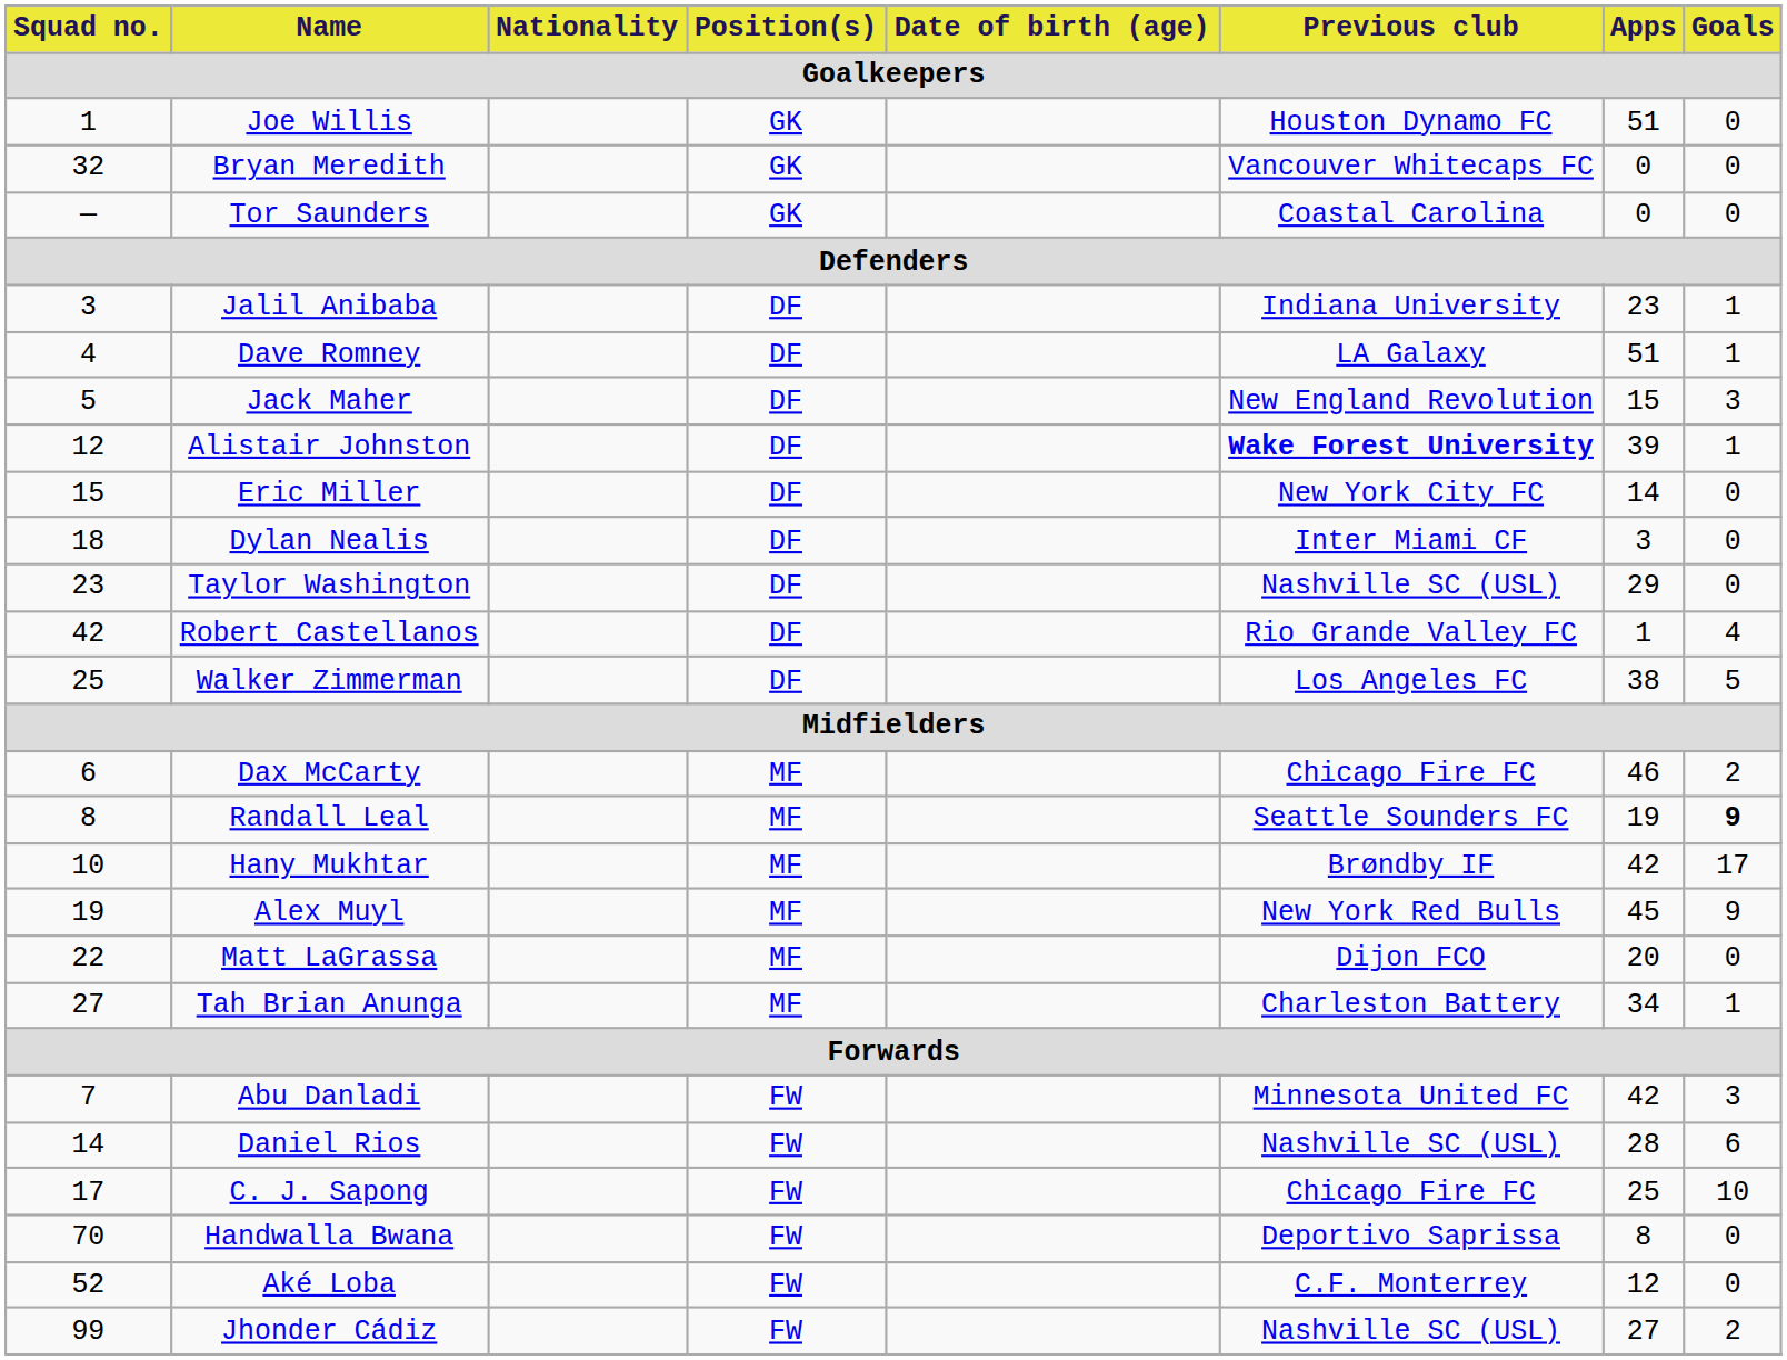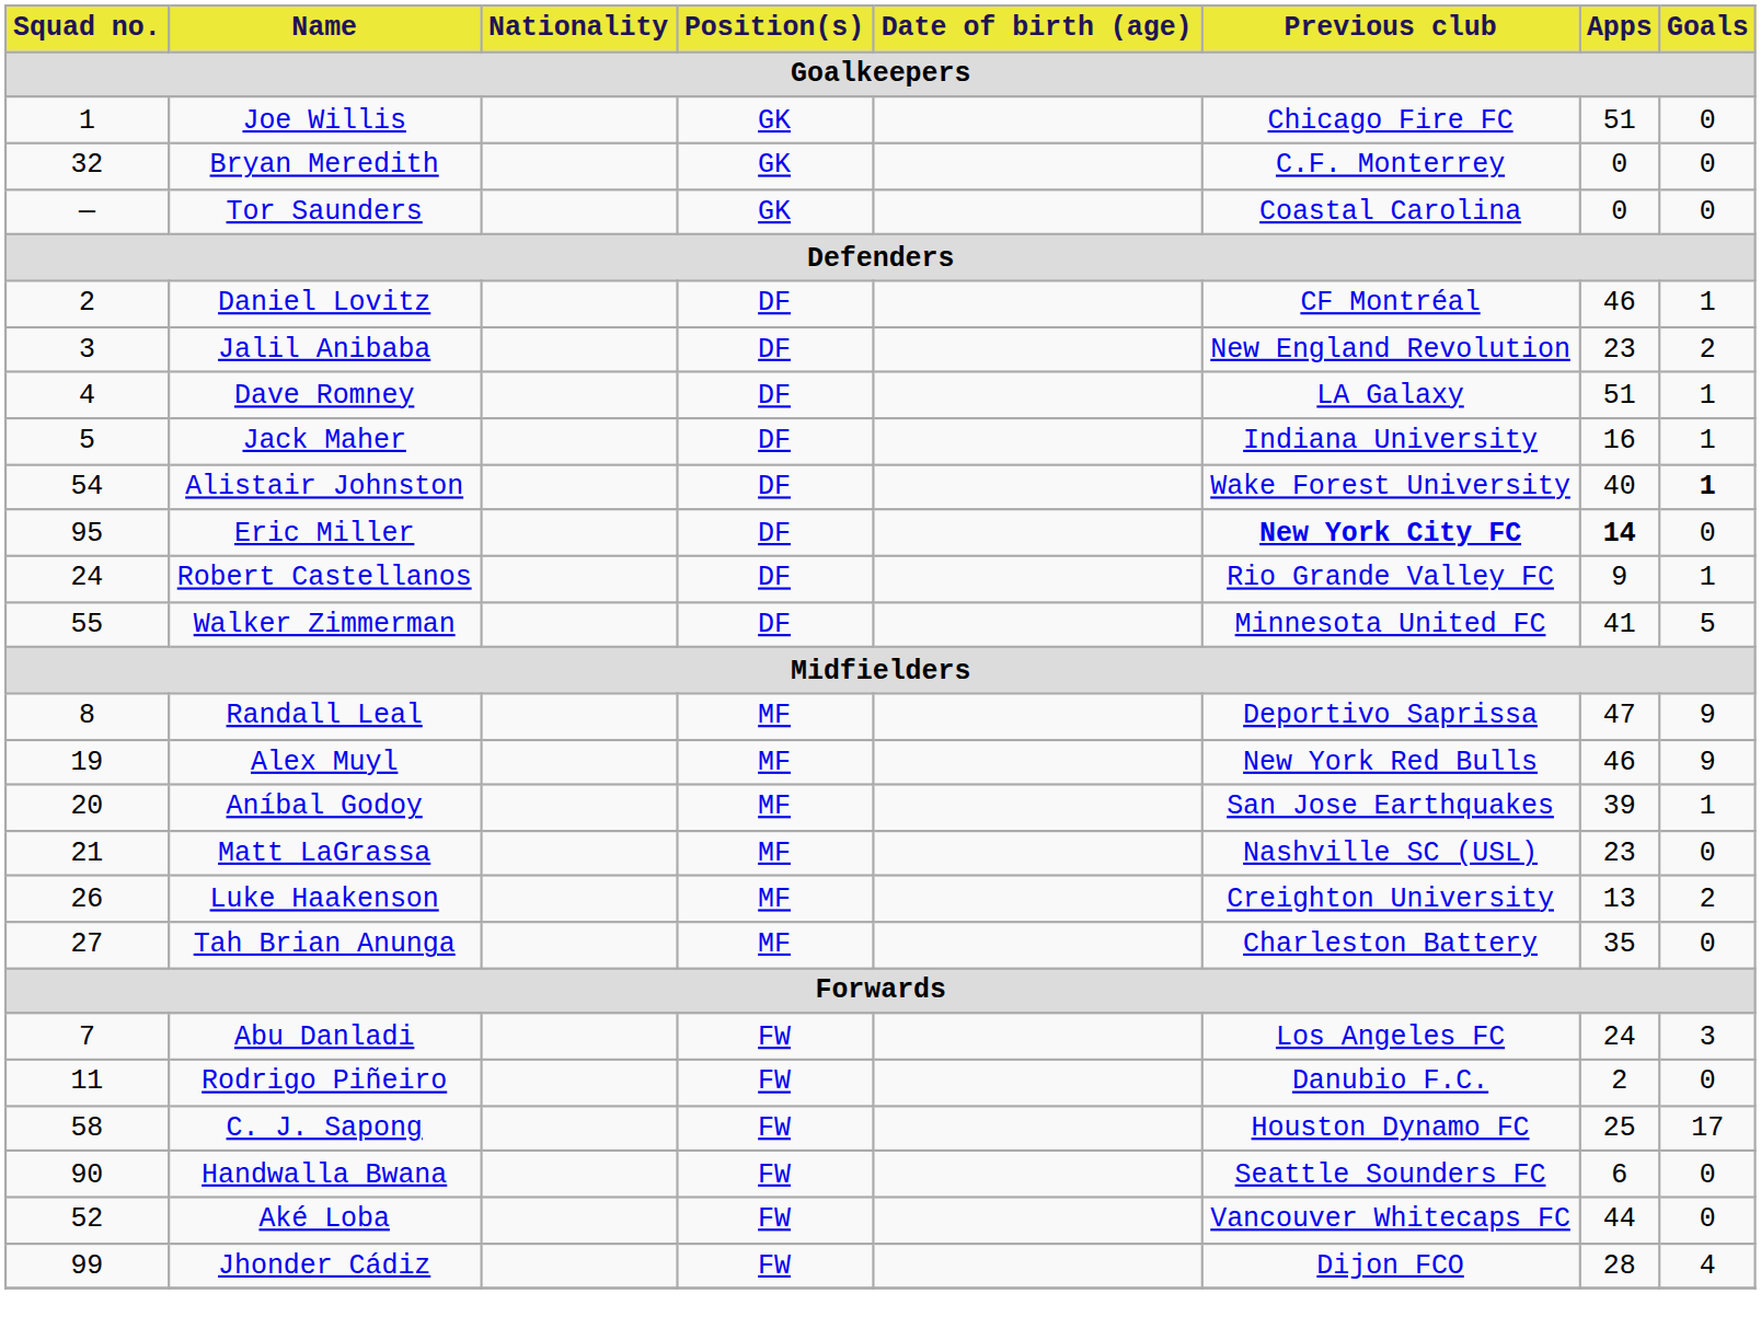 <table class="wikitable" style="text-align:center; font-size:90%; width:85%;">
 <tr>
 <th style="background:#EDE939; color:#201357; text-align:center;">Squad no.</th>
 <th style="background:#EDE939; color:#201357; text-align:center;">Name</th>
 <th style="background:#EDE939; color:#201357; text-align:center;">Nationality</th>
 <th style="background:#EDE939; color:#201357; text-align:center;">Position(s)</th>
 <th style="background:#EDE939; color:#201357; text-align:center;">Date of birth (age)</th>
 <th style="background:#EDE939; color:#201357; text-align:center;">Previous club</th>
 <th style="background:#EDE939; color:#201357; text-align:center;">Apps</th>
 <th style="background:#EDE939; color:#201357; text-align:center;">Goals</th>
 </tr>
 <tr>
 <th colspan="8" style="background:#dcdcdc; text-align:center;">Goalkeepers</th>
 </tr>
 <tr>
 <td>1</td>
 <td><a href='#'>Joe Willis</a></td>
 <td></td>
 <td><a href='#'>GK</a></td>
 <td></td>
-<td> <a href='#'>Houston Dynamo FC</a></td>
+<td> <a href='#'>Chicago Fire FC</a></td>
 <td>51</td>
 <td>0</td>
 </tr>
 <tr>
 <td>32</td>
 <td><a href='#'>Bryan Meredith</a></td>
 <td></td>
 <td><a href='#'>GK</a></td>
 <td></td>
-<td> <a href='#'>Vancouver Whitecaps FC</a></td>
+<td> <a href='#'>C.F. Monterrey</a></td>
 <td>0</td>
 <td>0</td>
 </tr>
 <tr>
 <td>—</td>
 <td><a href='#'>Tor Saunders</a></td>
 <td></td>
 <td><a href='#'>GK</a></td>
 <td></td>
 <td> <a href='#'>Coastal Carolina</a></td>
 <td>0</td>
 <td>0</td>
 </tr>
 <tr>
 <th colspan="8" style="background:#dcdcdc; text-align:center;">Defenders</th>
 </tr>
 <tr>
+<td>2</td>
+<td><a href='#'>Daniel Lovitz</a></td>
+<td></td>
+<td><a href='#'>DF</a></td>
+<td></td>
+<td> <a href='#'>CF Montréal</a></td>
+<td>46</td>
+<td>1</td>
+</tr>
+<tr>
 <td>3</td>
 <td><a href='#'>Jalil Anibaba</a></td>
 <td></td>
 <td><a href='#'>DF</a></td>
 <td></td>
-<td> <a href='#'>Indiana University</a></td>
+<td> <a href='#'>New England Revolution</a></td>
 <td>23</td>
-<td>1</td>
+<td>2</td>
 </tr>
 <tr>
 <td>4</td>
 <td><a href='#'>Dave Romney</a></td>
 <td></td>
 <td><a href='#'>DF</a></td>
 <td></td>
 <td> <a href='#'>LA Galaxy</a></td>
 <td>51</td>
 <td>1</td>
 </tr>
 <tr>
 <td>5</td>
 <td><a href='#'>Jack Maher</a> </td>
 <td></td>
 <td><a href='#'>DF</a></td>
 <td></td>
-<td> <a href='#'>New England Revolution</a></td>
-<td>15</td>
-<td>3</td>
+<td> <a href='#'>Indiana University</a></td>
+<td>16</td>
+<td>1</td>
 </tr>
 <tr>
-<td>12</td>
+<td>54</td>
 <td><a href='#'>Alistair Johnston</a></td>
 <td></td>
 <td><a href='#'>DF</a></td>
 <td></td>
-<td><strong> <a href='#'>Wake Forest University</a></strong></td>
-<td>39</td>
-<td>1</td>
+<td> <a href='#'>Wake Forest University</a></td>
+<td>40</td>
+<td><strong>1</strong></td>
 </tr>
 <tr>
-<td>15</td>
+<td>95</td>
 <td><a href='#'>Eric Miller</a></td>
 <td></td>
 <td><a href='#'>DF</a></td>
 <td></td>
-<td> <a href='#'>New York City FC</a></td>
-<td>14</td>
+<td><strong> <a href='#'>New York City FC</a></strong></td>
+<td><strong>14</strong></td>
 <td>0</td>
 </tr>
 <tr>
-<td>18</td>
-<td><a href='#'>Dylan Nealis</a></td>
-<td></td>
-<td><a href='#'>DF</a></td>
-<td></td>
-<td> <a href='#'>Inter Miami CF</a></td>
-<td>3</td>
-<td>0</td>
-</tr>
-<tr>
-<td>23</td>
-<td><a href='#'>Taylor Washington</a></td>
-<td></td>
-<td><a href='#'>DF</a></td>
-<td></td>
-<td> <a href='#'>Nashville SC (USL)</a></td>
-<td>29</td>
-<td>0</td>
-</tr>
-<tr>
-<td>42</td>
+<td>24</td>
 <td><a href='#'>Robert Castellanos</a></td>
 <td></td>
 <td><a href='#'>DF</a></td>
 <td></td>
 <td> <a href='#'>Rio Grande Valley FC</a></td>
+<td>9</td>
 <td>1</td>
-<td>4</td>
 </tr>
 <tr>
-<td>25</td>
+<td>55</td>
 <td><a href='#'>Walker Zimmerman</a></td>
 <td></td>
 <td><a href='#'>DF</a></td>
 <td></td>
-<td> <a href='#'>Los Angeles FC</a></td>
-<td>38</td>
+<td> <a href='#'>Minnesota United FC</a></td>
+<td>41</td>
 <td>5</td>
 </tr>
 <tr>
 <th colspan="8" style="background:#dcdcdc; text-align:center;">Midfielders</th>
-</tr>
-<tr>
-<td>6</td>
-<td><a href='#'>Dax McCarty</a> </td>
-<td></td>
-<td><a href='#'>MF</a></td>
-<td></td>
-<td> <a href='#'>Chicago Fire FC</a></td>
-<td>46</td>
-<td>2</td>
 </tr>
 <tr>
 <td>8</td>
 <td><a href='#'>Randall Leal</a> </td>
 <td></td>
 <td><a href='#'>MF</a></td>
 <td></td>
-<td> <a href='#'>Seattle Sounders FC</a></td>
-<td>19</td>
-<td><strong>9</strong></td>
-</tr>
-<tr>
-<td>10</td>
-<td><a href='#'>Hany Mukhtar</a> </td>
-<td></td>
-<td><a href='#'>MF</a></td>
-<td></td>
-<td> <a href='#'>Brøndby IF</a></td>
-<td>42</td>
-<td>17</td>
+<td> <a href='#'>Deportivo Saprissa</a></td>
+<td>47</td>
+<td>9</td>
 </tr>
 <tr>
 <td>19</td>
 <td><a href='#'>Alex Muyl</a> </td>
 <td></td>
 <td><a href='#'>MF</a></td>
 <td></td>
 <td> <a href='#'>New York Red Bulls</a></td>
-<td>45</td>
+<td>46</td>
 <td>9</td>
 </tr>
 <tr>
-<td>22</td>
+<td>20</td>
+<td><a href='#'>Aníbal Godoy</a></td>
+<td></td>
+<td><a href='#'>MF</a></td>
+<td></td>
+<td> <a href='#'>San Jose Earthquakes</a></td>
+<td>39</td>
+<td>1</td>
+</tr>
+<tr>
+<td>21</td>
 <td><a href='#'>Matt LaGrassa</a></td>
 <td></td>
 <td><a href='#'>MF</a></td>
 <td></td>
-<td> <a href='#'>Dijon FCO</a></td>
-<td>20</td>
+<td> <a href='#'>Nashville SC (USL)</a></td>
+<td>23</td>
 <td>0</td>
+</tr>
+<tr>
+<td>26</td>
+<td><a href='#'>Luke Haakenson</a></td>
+<td></td>
+<td><a href='#'>MF</a></td>
+<td></td>
+<td> <a href='#'>Creighton University</a></td>
+<td>13</td>
+<td>2</td>
 </tr>
 <tr>
 <td>27</td>
 <td><a href='#'>Tah Brian Anunga</a></td>
 <td></td>
 <td><a href='#'>MF</a></td>
 <td></td>
 <td> <a href='#'>Charleston Battery</a></td>
-<td>34</td>
-<td>1</td>
+<td>35</td>
+<td>0</td>
 </tr>
 <tr>
 <th colspan="8" style="background:#dcdcdc; text-align:center;">Forwards</th>
 </tr>
 <tr>
 <td>7</td>
 <td><a href='#'>Abu Danladi</a></td>
 <td></td>
 <td><a href='#'>FW</a></td>
 <td></td>
-<td> <a href='#'>Minnesota United FC</a></td>
-<td>42</td>
+<td> <a href='#'>Los Angeles FC</a></td>
+<td>24</td>
 <td>3</td>
 </tr>
 <tr>
-<td>14</td>
-<td><a href='#'>Daniel Rios</a></td>
+<td>11</td>
+<td><a href='#'>Rodrigo Piñeiro</a> </td>
 <td></td>
 <td><a href='#'>FW</a></td>
 <td></td>
-<td> <a href='#'>Nashville SC (USL)</a></td>
-<td>28</td>
-<td>6</td>
+<td> <a href='#'>Danubio F.C.</a></td>
+<td>2</td>
+<td>0</td>
 </tr>
 <tr>
-<td>17</td>
+<td>58</td>
 <td><a href='#'>C. J. Sapong</a></td>
 <td></td>
 <td><a href='#'>FW</a></td>
 <td></td>
-<td> <a href='#'>Chicago Fire FC</a></td>
+<td> <a href='#'>Houston Dynamo FC</a></td>
 <td>25</td>
-<td>10</td>
+<td>17</td>
 </tr>
 <tr>
-<td>70</td>
+<td>90</td>
 <td><a href='#'>Handwalla Bwana</a> </td>
 <td></td>
 <td><a href='#'>FW</a></td>
 <td></td>
-<td> <a href='#'>Deportivo Saprissa</a></td>
-<td>8</td>
+<td> <a href='#'>Seattle Sounders FC</a></td>
+<td>6</td>
 <td>0</td>
 </tr>
 <tr>
 <td>52</td>
 <td><a href='#'>Aké Loba</a> </td>
 <td></td>
 <td><a href='#'>FW</a></td>
 <td></td>
-<td> <a href='#'>C.F. Monterrey</a></td>
-<td>12</td>
+<td> <a href='#'>Vancouver Whitecaps FC</a></td>
+<td>44</td>
 <td>0</td>
 </tr>
 <tr>
 <td>99</td>
 <td><a href='#'>Jhonder Cádiz</a> </td>
 <td></td>
 <td><a href='#'>FW</a></td>
 <td></td>
-<td> <a href='#'>Nashville SC (USL)</a></td>
-<td>27</td>
-<td>2</td>
+<td> <a href='#'>Dijon FCO</a></td>
+<td>28</td>
+<td>4</td>
 </tr>
 <tr>
 </tr>
 </table>
